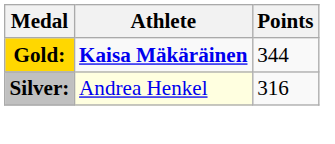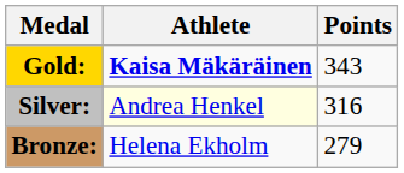 <table class="wikitable">
 <tr>
 <th><strong>Medal</strong></th>
 <th><strong>Athlete</strong></th>
 <th><strong>Points</strong></th>
 </tr>
 <tr>
 <td style="text-align:center;background-color:gold;"><strong>Gold:</strong></td>
 <td> <strong><a href='#'>Kaisa Mäkäräinen</a></strong></td>
-<td>344</td>
+<td>343</td>
 </tr>
 <tr>
 <td style="text-align:center;background-color:silver;"><strong>Silver:</strong></td>
 <td style="background: lightyellow;"> <a href='#'>Andrea Henkel</a></td>
 <td>316</td>
 </tr>
+<tr>
+<td style="text-align:center;background-color:#CC9966;"><strong>Bronze:</strong></td>
+<td> <a href='#'>Helena Ekholm</a></td>
+<td>279</td>
+</tr>
 </table>
